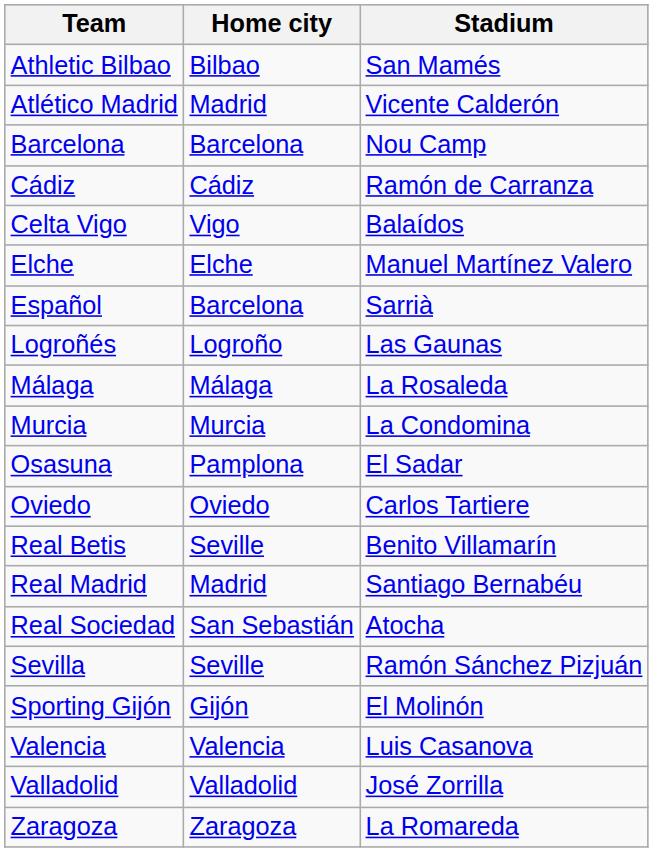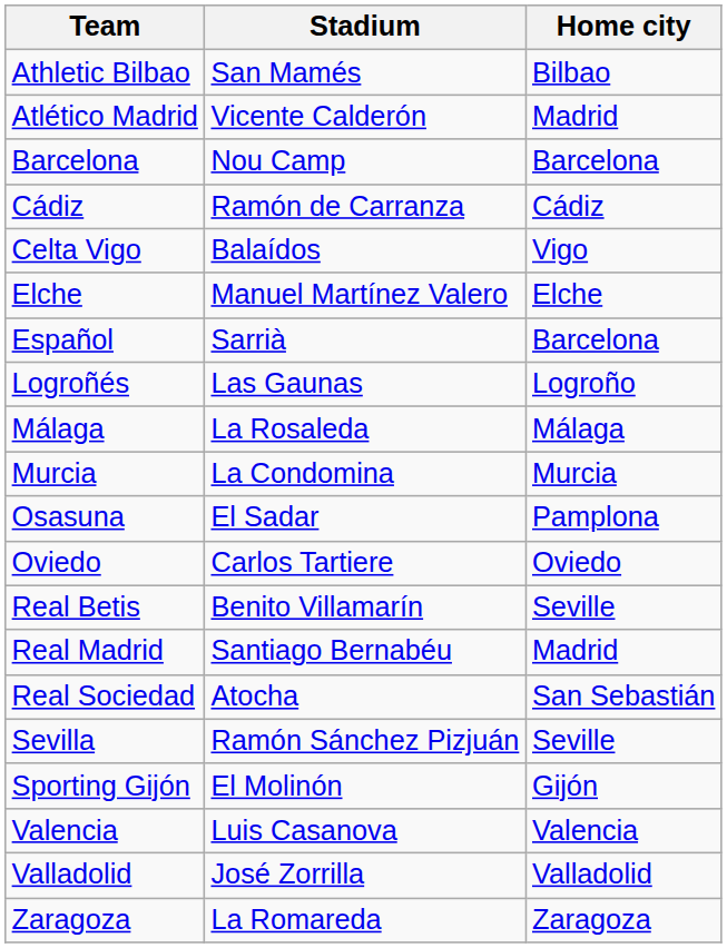 <table class="wikitable sortable" style="text-align: left;">
 <tr>
 <th>Team</th>
+<th>Stadium</th>
 <th>Home city</th>
-<th>Stadium</th>
 </tr>
 <tr>
 <td><a href='#'>Athletic Bilbao</a></td>
+<td><a href='#'>San Mamés</a></td>
 <td><a href='#'>Bilbao</a></td>
-<td><a href='#'>San Mamés</a></td>
 </tr>
 <tr>
 <td><a href='#'>Atlético Madrid</a></td>
+<td><a href='#'>Vicente Calderón</a></td>
 <td><a href='#'>Madrid</a></td>
-<td><a href='#'>Vicente Calderón</a></td>
 </tr>
 <tr>
 <td><a href='#'>Barcelona</a></td>
+<td><a href='#'>Nou Camp</a></td>
 <td><a href='#'>Barcelona</a></td>
-<td><a href='#'>Nou Camp</a></td>
 </tr>
 <tr>
 <td><a href='#'>Cádiz</a></td>
+<td><a href='#'>Ramón de Carranza</a></td>
 <td><a href='#'>Cádiz</a></td>
-<td><a href='#'>Ramón de Carranza</a></td>
 </tr>
 <tr>
 <td><a href='#'>Celta Vigo</a></td>
+<td><a href='#'>Balaídos</a></td>
 <td><a href='#'>Vigo</a></td>
-<td><a href='#'>Balaídos</a></td>
 </tr>
 <tr>
 <td><a href='#'>Elche</a></td>
+<td><a href='#'>Manuel Martínez Valero</a></td>
 <td><a href='#'>Elche</a></td>
-<td><a href='#'>Manuel Martínez Valero</a></td>
 </tr>
 <tr>
 <td><a href='#'>Español</a></td>
+<td><a href='#'>Sarrià</a></td>
 <td><a href='#'>Barcelona</a></td>
-<td><a href='#'>Sarrià</a></td>
 </tr>
 <tr>
 <td><a href='#'>Logroñés</a></td>
+<td><a href='#'>Las Gaunas</a></td>
 <td><a href='#'>Logroño</a></td>
-<td><a href='#'>Las Gaunas</a></td>
 </tr>
 <tr>
 <td><a href='#'>Málaga</a></td>
+<td><a href='#'>La Rosaleda</a></td>
 <td><a href='#'>Málaga</a></td>
-<td><a href='#'>La Rosaleda</a></td>
 </tr>
 <tr>
 <td><a href='#'>Murcia</a></td>
+<td><a href='#'>La Condomina</a></td>
 <td><a href='#'>Murcia</a></td>
-<td><a href='#'>La Condomina</a></td>
 </tr>
 <tr>
 <td><a href='#'>Osasuna</a></td>
+<td><a href='#'>El Sadar</a></td>
 <td><a href='#'>Pamplona</a></td>
-<td><a href='#'>El Sadar</a></td>
 </tr>
 <tr>
 <td><a href='#'>Oviedo</a></td>
+<td><a href='#'>Carlos Tartiere</a></td>
 <td><a href='#'>Oviedo</a></td>
-<td><a href='#'>Carlos Tartiere</a></td>
 </tr>
 <tr>
 <td><a href='#'>Real Betis</a></td>
+<td><a href='#'>Benito Villamarín</a></td>
 <td><a href='#'>Seville</a></td>
-<td><a href='#'>Benito Villamarín</a></td>
 </tr>
 <tr>
 <td><a href='#'>Real Madrid</a></td>
+<td><a href='#'>Santiago Bernabéu</a></td>
 <td><a href='#'>Madrid</a></td>
-<td><a href='#'>Santiago Bernabéu</a></td>
 </tr>
 <tr>
 <td><a href='#'>Real Sociedad</a></td>
+<td><a href='#'>Atocha</a></td>
 <td><a href='#'>San Sebastián</a></td>
-<td><a href='#'>Atocha</a></td>
 </tr>
 <tr>
 <td><a href='#'>Sevilla</a></td>
+<td><a href='#'>Ramón Sánchez Pizjuán</a></td>
 <td><a href='#'>Seville</a></td>
-<td><a href='#'>Ramón Sánchez Pizjuán</a></td>
 </tr>
 <tr>
 <td><a href='#'>Sporting Gijón</a></td>
+<td><a href='#'>El Molinón</a></td>
 <td><a href='#'>Gijón</a></td>
-<td><a href='#'>El Molinón</a></td>
 </tr>
 <tr>
 <td><a href='#'>Valencia</a></td>
+<td><a href='#'>Luis Casanova</a></td>
 <td><a href='#'>Valencia</a></td>
-<td><a href='#'>Luis Casanova</a></td>
 </tr>
 <tr>
 <td><a href='#'>Valladolid</a></td>
+<td><a href='#'>José Zorrilla</a></td>
 <td><a href='#'>Valladolid</a></td>
-<td><a href='#'>José Zorrilla</a></td>
 </tr>
 <tr>
 <td><a href='#'>Zaragoza</a></td>
+<td><a href='#'>La Romareda</a></td>
 <td><a href='#'>Zaragoza</a></td>
-<td><a href='#'>La Romareda</a></td>
 </tr>
 </table>
